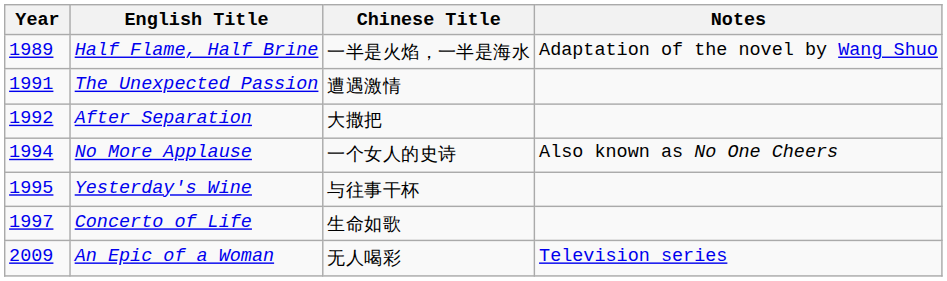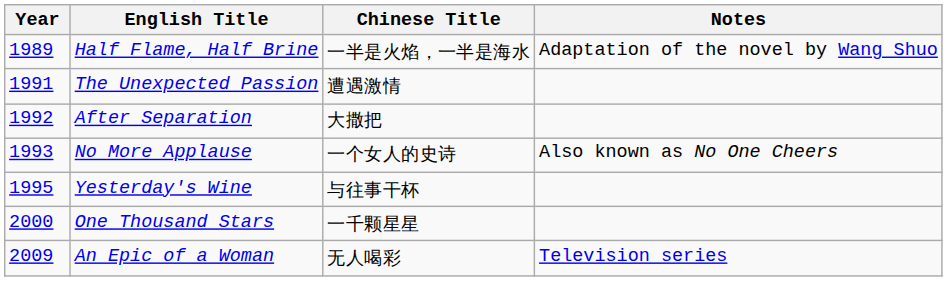 <table class="wikitable">
 <tr>
 <th align="left" valign="top" width="40">Year</th>
 <th align="left" valign="top">English Title</th>
 <th align="left" valign="top">Chinese Title</th>
 <th align="left" valign="top">Notes</th>
 </tr>
 <tr>
 <td align="left" valign="top"><a href='#'>1989</a></td>
 <td align="left" valign="top"><em><a href='#'>Half Flame, Half Brine</a></em></td>
 <td align="left" valign="top">一半是火焰，一半是海水</td>
 <td align="left" valign="top">Adaptation of the novel by <a href='#'>Wang Shuo</a></td>
 </tr>
 <tr>
 <td align="left" valign="top"><a href='#'>1991</a></td>
 <td align="left" valign="top"><em><a href='#'>The Unexpected Passion</a></em></td>
 <td align="left" valign="top">遭遇激情</td>
 <td align="left" valign="top"></td>
 </tr>
 <tr>
 <td align="left" valign="top"><a href='#'>1992</a></td>
 <td align="left" valign="top"><em><a href='#'>After Separation</a></em></td>
 <td align="left" valign="top">大撒把</td>
 <td align="left" valign="top"></td>
 </tr>
 <tr>
-<td align="left" valign="top"><a href='#'>1994</a></td>
+<td align="left" valign="top"><a href='#'>1993</a></td>
 <td align="left" valign="top"><em><a href='#'>No More Applause</a></em></td>
 <td align="left" valign="top">一个女人的史诗</td>
 <td align="left" valign="top">Also known as <em>No One Cheers</em></td>
 </tr>
 <tr>
 <td align="left" valign="top"><a href='#'>1995</a></td>
 <td align="left" valign="top"><em><a href='#'>Yesterday's Wine</a></em></td>
 <td align="left" valign="top">与往事干杯</td>
 <td align="left" valign="top"></td>
 </tr>
 <tr>
-<td align="left" valign="top"><a href='#'>1997</a></td>
-<td align="left" valign="top"><em><a href='#'>Concerto of Life</a></em></td>
-<td align="left" valign="top">生命如歌</td>
+<td align="left" valign="top"><a href='#'>2000</a></td>
+<td align="left" valign="top"><em><a href='#'>One Thousand Stars</a></em></td>
+<td align="left" valign="top">一千颗星星</td>
 <td align="left" valign="top"></td>
 </tr>
 <tr>
 <td align="left" valign="top"><a href='#'>2009</a></td>
 <td align="left" valign="top"><em><a href='#'>An Epic of a Woman</a></em></td>
 <td align="left" valign="top">无人喝彩</td>
 <td align="left" valign="top"><a href='#'>Television series</a></td>
 </tr>
 </table>
